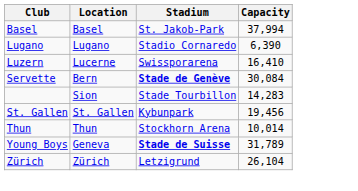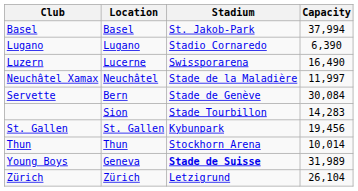 <table class="wikitable sortable">
 <tr>
 <th>Club</th>
 <th>Location</th>
 <th>Stadium</th>
 <th>Capacity</th>
 </tr>
 <tr>
 <td><a href='#'>Basel</a></td>
 <td><a href='#'>Basel</a></td>
 <td><a href='#'>St. Jakob-Park</a></td>
 <td align="center">37,994</td>
 </tr>
 <tr>
 <td><a href='#'>Lugano</a></td>
 <td><a href='#'>Lugano</a></td>
 <td><a href='#'>Stadio Cornaredo</a></td>
 <td align="center">6,390</td>
 </tr>
 <tr>
 <td><a href='#'>Luzern</a></td>
 <td><a href='#'>Lucerne</a></td>
 <td><a href='#'>Swissporarena</a></td>
-<td align="center">16,410</td>
+<td align="center">16,490</td>
+</tr>
+<tr>
+<td><a href='#'>Neuchâtel Xamax</a></td>
+<td><a href='#'>Neuchâtel</a></td>
+<td><a href='#'>Stade de la Maladière</a></td>
+<td align="center">11,997</td>
 </tr>
 <tr>
 <td><a href='#'>Servette</a></td>
 <td><a href='#'>Bern</a></td>
-<td><strong><a href='#'>Stade de Genève</a></strong></td>
+<td><a href='#'>Stade de Genève</a></td>
 <td align="center">30,084</td>
 </tr>
 <tr>
 <td></td>
 <td><a href='#'>Sion</a></td>
 <td><a href='#'>Stade Tourbillon</a></td>
 <td align="center">14,283</td>
 </tr>
 <tr>
 <td><a href='#'>St. Gallen</a></td>
 <td><a href='#'>St. Gallen</a></td>
 <td><a href='#'>Kybunpark</a></td>
 <td align="center">19,456</td>
 </tr>
 <tr>
 <td><a href='#'>Thun</a></td>
 <td><a href='#'>Thun</a></td>
 <td><a href='#'>Stockhorn Arena</a></td>
 <td align="center">10,014</td>
 </tr>
 <tr>
 <td><a href='#'>Young Boys</a></td>
 <td><a href='#'>Geneva</a></td>
 <td><strong><a href='#'>Stade de Suisse</a></strong></td>
-<td align="center">31,789</td>
+<td align="center">31,989</td>
 </tr>
 <tr>
 <td><a href='#'>Zürich</a></td>
 <td><a href='#'>Zürich</a></td>
 <td><a href='#'>Letzigrund</a></td>
 <td align="center">26,104</td>
 </tr>
 </table>
